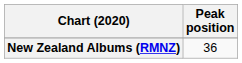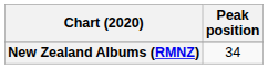 <table class="wikitable sortable plainrowheaders" style="text-align:center">
 <tr>
 <th scope="col">Chart (2020)</th>
 <th scope="col">Peak<br>position</th>
 </tr>
 <tr>
 </tr>
 <tr>
 </tr>
 <tr>
 </tr>
 <tr>
 <th scope="row">New Zealand Albums (<a href='#'>RMNZ</a>)</th>
-<td>36</td>
+<td>34</td>
 </tr>
 </table>
